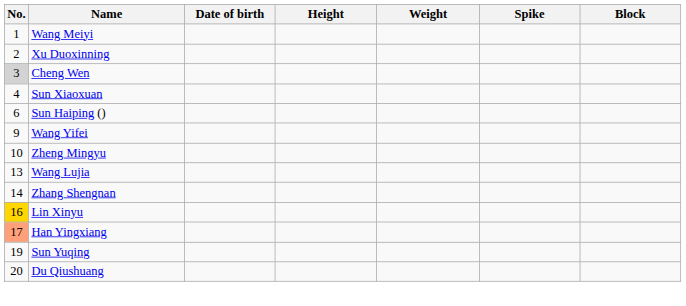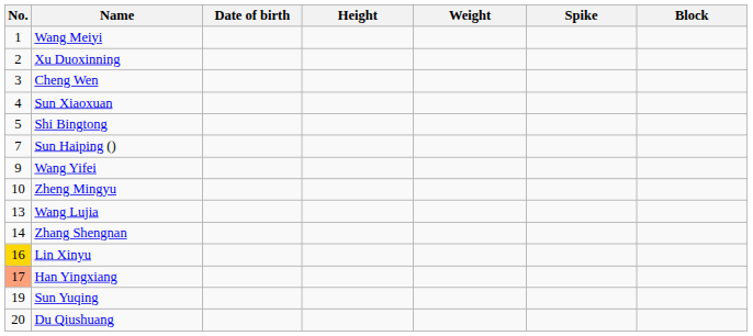 <table class="wikitable sortable" style="font-size:100%; text-align:center;">
 <tr>
 <th>No.</th>
 <th style="width:14em">Name</th>
 <th style="width:8em">Date of birth</th>
 <th style="width:9em">Height</th>
 <th style="width:9em">Weight</th>
 <th style="width:9em">Spike</th>
 <th style="width:9em">Block</th>
 </tr>
 <tr>
 <td>1</td>
 <td align=left> <a href='#'>Wang Meiyi</a></td>
 <td align=right></td>
 <td></td>
 <td></td>
 <td></td>
 <td></td>
 </tr>
 <tr>
 <td>2</td>
 <td align=left> <a href='#'>Xu Duoxinning</a></td>
 <td align=right></td>
 <td></td>
 <td></td>
 <td></td>
 <td></td>
 </tr>
 <tr>
-<td style="background: lightgrey;">3</td>
+<td>3</td>
 <td align=left> <a href='#'>Cheng Wen</a></td>
 <td align=right></td>
 <td></td>
 <td></td>
 <td></td>
 <td></td>
 </tr>
 <tr>
 <td>4</td>
 <td align=left> <a href='#'>Sun Xiaoxuan</a></td>
 <td align=right></td>
 <td></td>
 <td></td>
 <td></td>
 <td></td>
 </tr>
 <tr>
-<td>6</td>
+<td>5</td>
+<td align=left> <a href='#'>Shi Bingtong</a></td>
+<td align=right></td>
+<td></td>
+<td></td>
+<td></td>
+<td></td>
+</tr>
+<tr>
+<td>7</td>
 <td align=left> <a href='#'>Sun Haiping</a> ()</td>
 <td align=right></td>
 <td></td>
 <td></td>
 <td></td>
 <td></td>
 </tr>
 <tr>
 <td>9</td>
 <td align=left> <a href='#'>Wang Yifei</a></td>
 <td align=right></td>
 <td></td>
 <td></td>
 <td></td>
 <td></td>
 </tr>
 <tr>
 <td>10</td>
 <td align=left> <a href='#'>Zheng Mingyu</a></td>
 <td align=right></td>
 <td></td>
 <td></td>
 <td></td>
 <td></td>
 </tr>
 <tr>
 <td>13</td>
 <td align=left> <a href='#'>Wang Lujia</a></td>
 <td align=right></td>
 <td></td>
 <td></td>
 <td></td>
 <td></td>
 </tr>
 <tr>
 <td>14</td>
 <td align=left> <a href='#'>Zhang Shengnan</a></td>
 <td align=right></td>
 <td></td>
 <td></td>
 <td></td>
 <td></td>
 </tr>
 <tr>
 <td style="background: gold;">16</td>
 <td align=left> <a href='#'>Lin Xinyu</a></td>
 <td align=right></td>
 <td></td>
 <td></td>
 <td></td>
 <td></td>
 </tr>
 <tr>
 <td style="background: lightsalmon;">17</td>
 <td align=left> <a href='#'>Han Yingxiang</a></td>
 <td align=right></td>
 <td></td>
 <td></td>
 <td></td>
 <td></td>
 </tr>
 <tr>
 <td>19</td>
 <td align=left> <a href='#'>Sun Yuqing</a></td>
 <td align=right></td>
 <td></td>
 <td></td>
 <td></td>
 <td></td>
 </tr>
 <tr>
 <td>20</td>
 <td align=left> <a href='#'>Du Qiushuang</a></td>
 <td align=right></td>
 <td></td>
 <td></td>
 <td></td>
 <td></td>
 </tr>
 </table>
